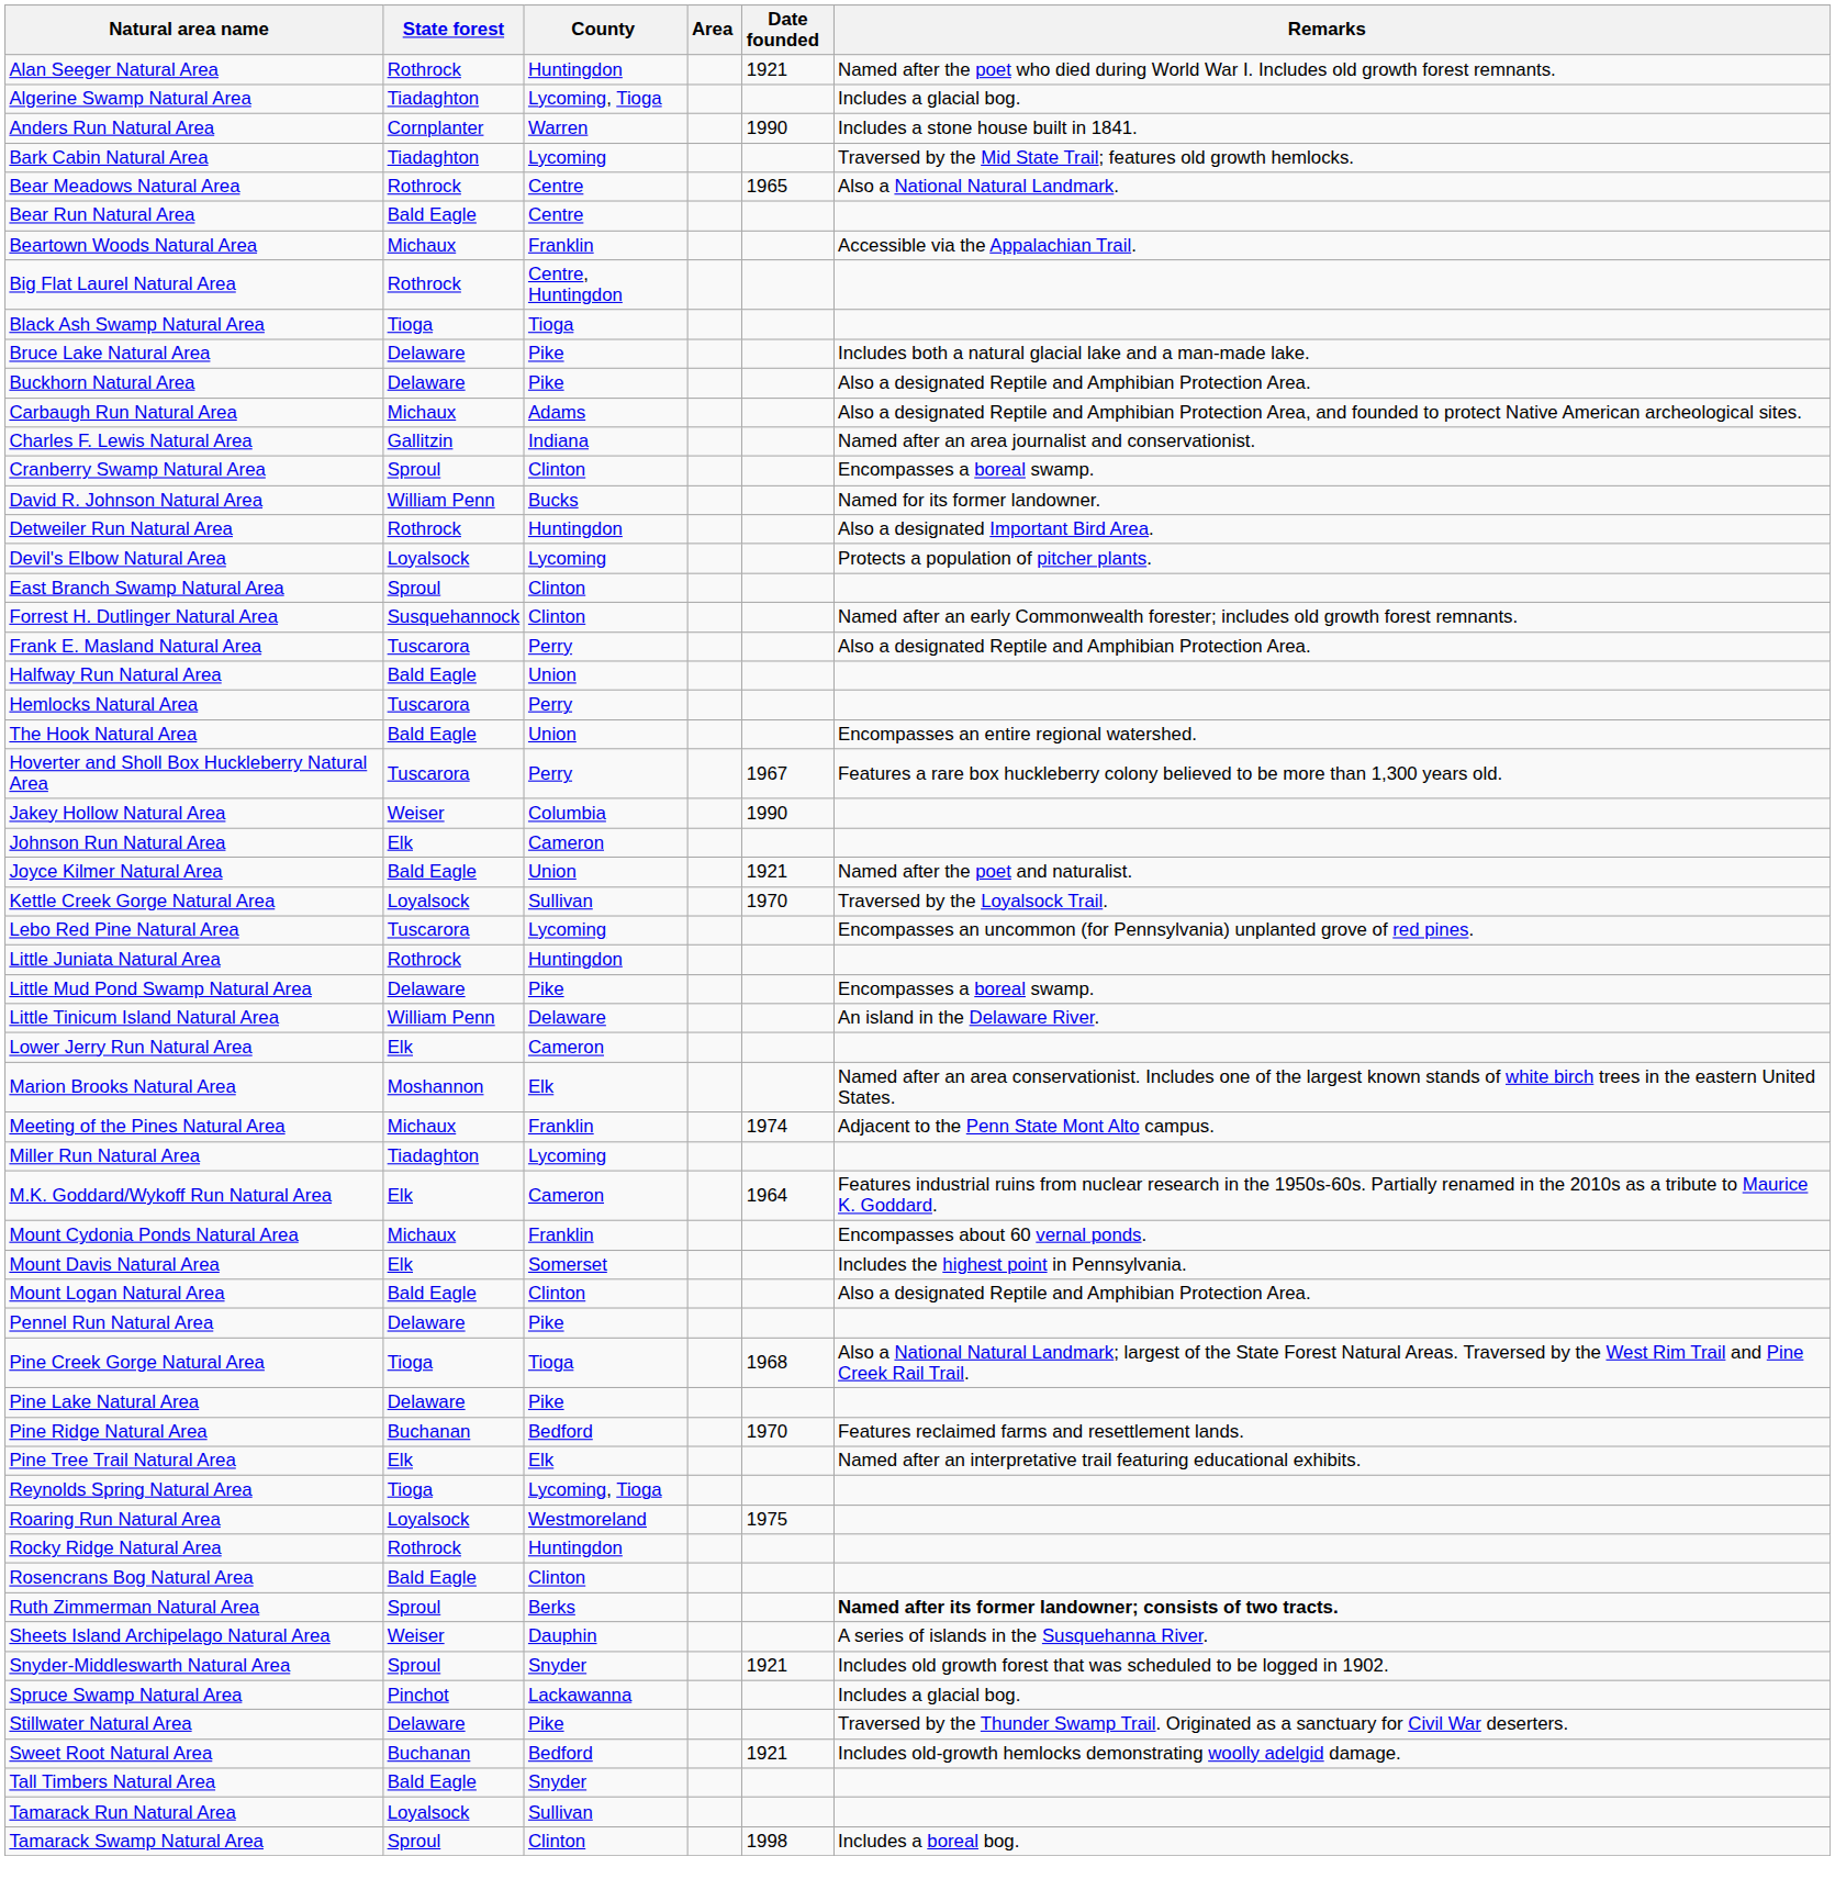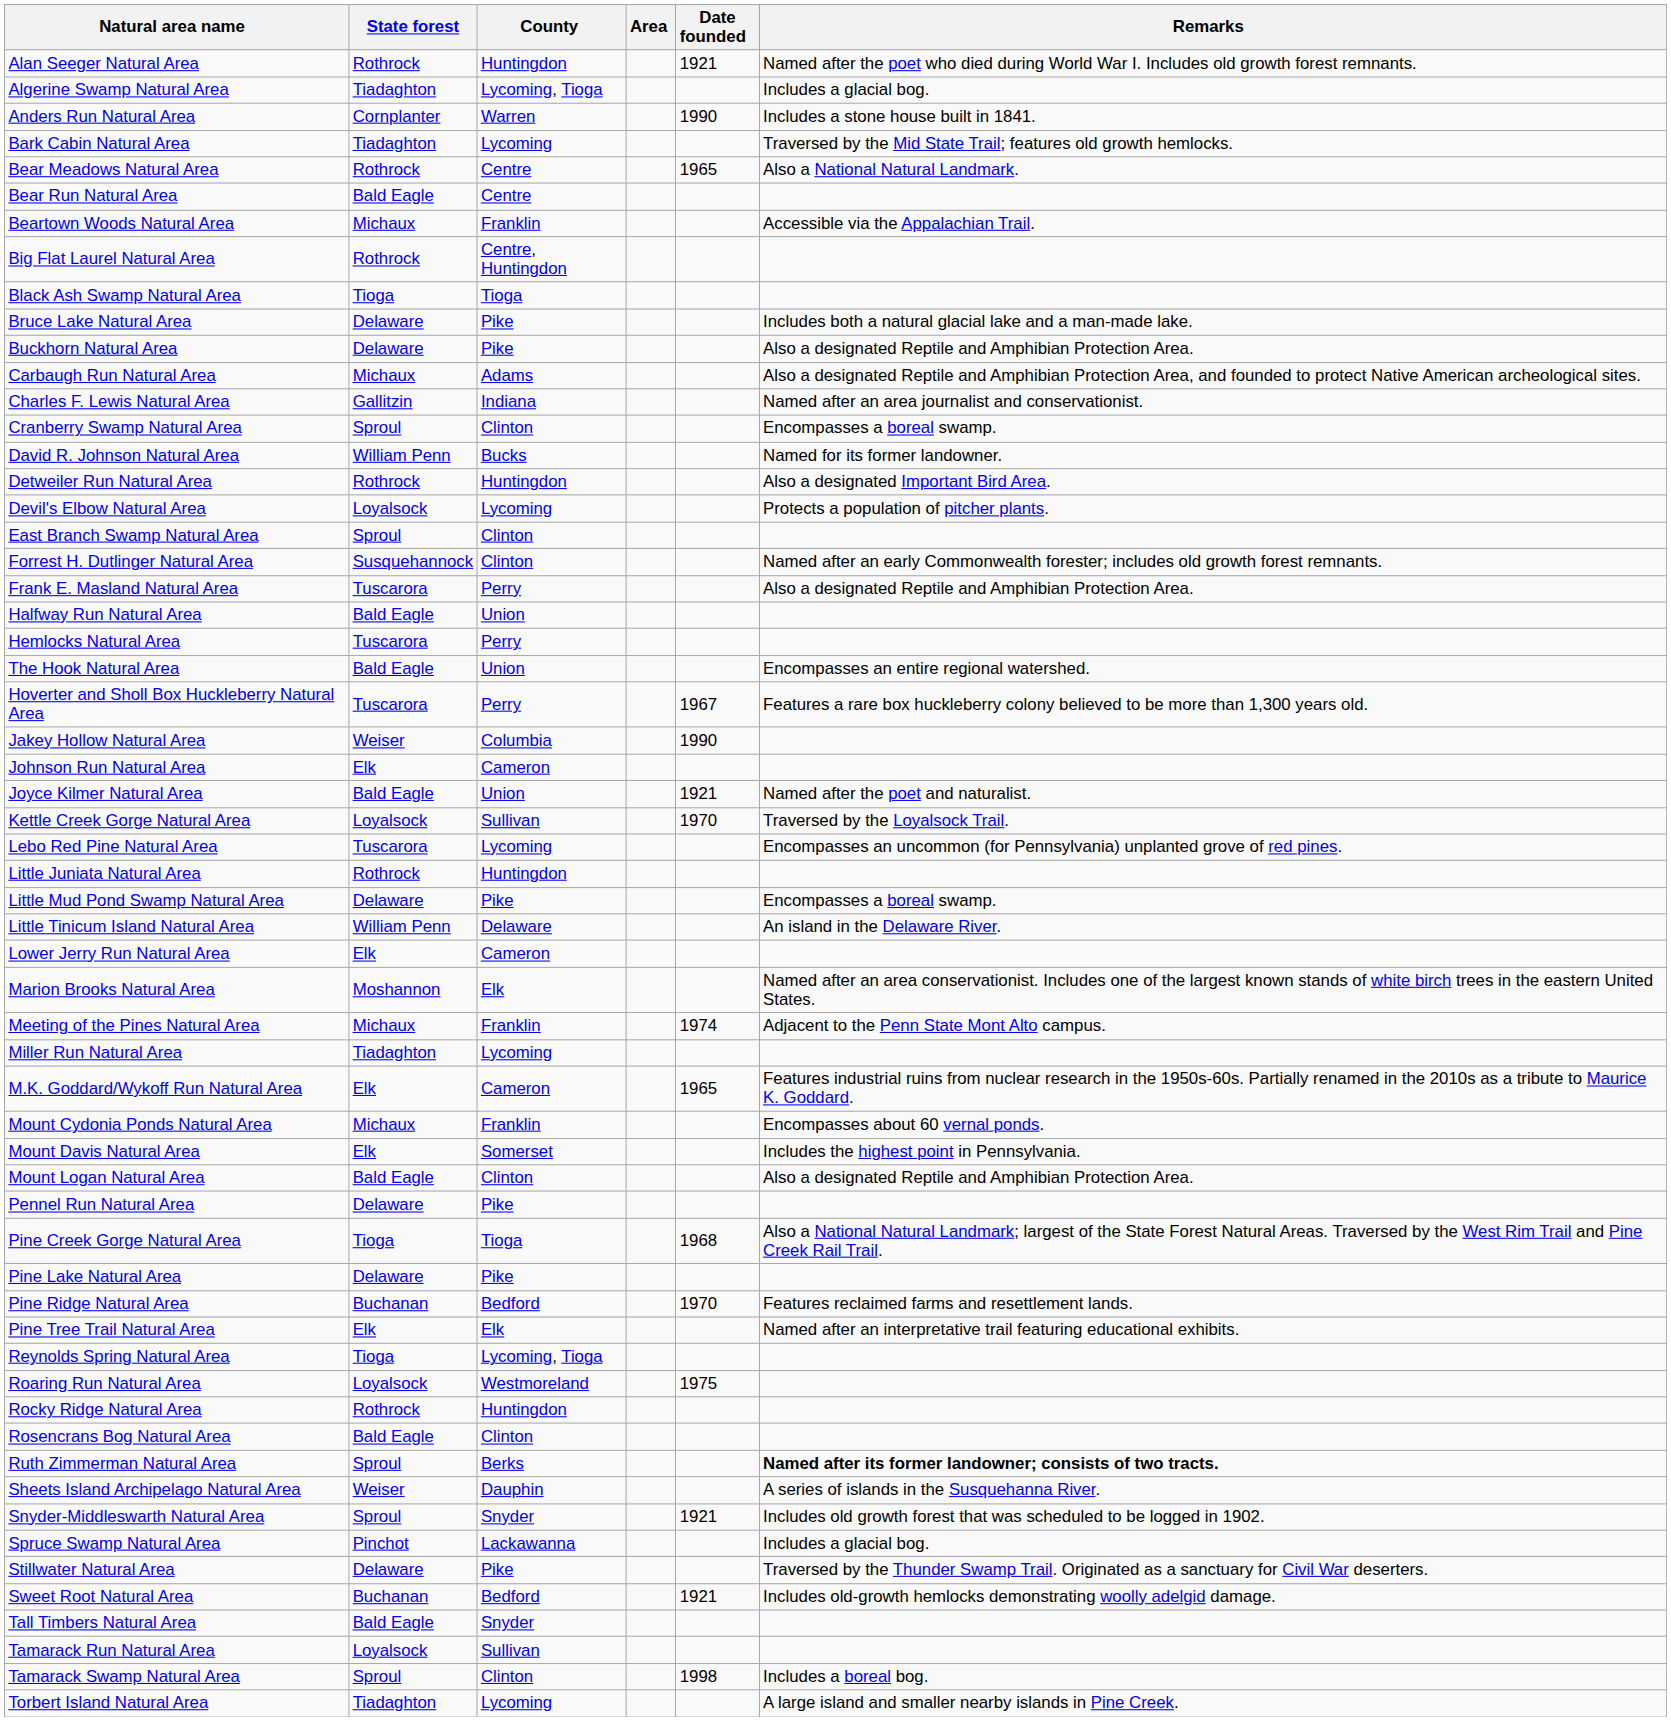 <table class="wikitable sortable" style="width:100%">
 <tr>
 <th width="*">Natural area name  </th>
 <th width="*"><a href='#'>State forest</a></th>
 <th width="*">County </th>
 <th width="*">Area </th>
 <th width="*">Date <br>founded  </th>
 <th width="*" class="unsortable">Remarks  </th>
 </tr>
 <tr ->
 <td><a href='#'>Alan Seeger Natural Area</a></td>
 <td><a href='#'>Rothrock</a></td>
 <td><a href='#'>Huntingdon</a></td>
 <td></td>
 <td>1921</td>
 <td>Named after the <a href='#'>poet</a> who died during World War I. Includes old growth forest remnants.</td>
 </tr>
 <tr ->
 <td><a href='#'>Algerine Swamp Natural Area</a></td>
 <td><a href='#'>Tiadaghton</a></td>
 <td><a href='#'>Lycoming</a>, <a href='#'>Tioga</a></td>
 <td></td>
 <td></td>
 <td>Includes a glacial bog.</td>
 </tr>
 <tr ->
 <td><a href='#'>Anders Run Natural Area</a></td>
 <td><a href='#'>Cornplanter</a></td>
 <td><a href='#'>Warren</a></td>
 <td></td>
 <td>1990</td>
 <td>Includes a stone house built in 1841.</td>
 </tr>
 <tr ->
 <td><a href='#'>Bark Cabin Natural Area</a></td>
 <td><a href='#'>Tiadaghton</a></td>
 <td><a href='#'>Lycoming</a></td>
 <td></td>
 <td></td>
 <td>Traversed by the <a href='#'>Mid State Trail</a>; features old growth hemlocks.</td>
 </tr>
 <tr ->
 <td><a href='#'>Bear Meadows Natural Area</a></td>
 <td><a href='#'>Rothrock</a></td>
 <td><a href='#'>Centre</a></td>
 <td></td>
 <td>1965</td>
 <td>Also a <a href='#'>National Natural Landmark</a>.</td>
 </tr>
 <tr ->
 <td><a href='#'>Bear Run Natural Area</a></td>
 <td><a href='#'>Bald Eagle</a></td>
 <td><a href='#'>Centre</a></td>
 <td></td>
 <td></td>
 <td></td>
 </tr>
 <tr ->
 <td><a href='#'>Beartown Woods Natural Area</a></td>
 <td><a href='#'>Michaux</a></td>
 <td><a href='#'>Franklin</a></td>
 <td></td>
 <td></td>
 <td>Accessible via the <a href='#'>Appalachian Trail</a>.</td>
 </tr>
 <tr ->
 <td><a href='#'>Big Flat Laurel Natural Area</a></td>
 <td><a href='#'>Rothrock</a></td>
 <td><a href='#'>Centre</a>, <a href='#'>Huntingdon</a></td>
 <td></td>
 <td></td>
 <td></td>
 </tr>
 <tr ->
 <td><a href='#'>Black Ash Swamp Natural Area</a></td>
 <td><a href='#'>Tioga</a></td>
 <td><a href='#'>Tioga</a></td>
 <td></td>
 <td></td>
 <td></td>
 </tr>
 <tr ->
 <td><a href='#'>Bruce Lake Natural Area</a></td>
 <td><a href='#'>Delaware</a></td>
 <td><a href='#'>Pike</a></td>
 <td></td>
 <td></td>
 <td>Includes both a natural glacial lake and a man-made lake.</td>
 </tr>
 <tr ->
 <td><a href='#'>Buckhorn Natural Area</a></td>
 <td><a href='#'>Delaware</a></td>
 <td><a href='#'>Pike</a></td>
 <td></td>
 <td></td>
 <td>Also a designated Reptile and Amphibian Protection Area.</td>
 </tr>
 <tr ->
 <td><a href='#'>Carbaugh Run Natural Area</a></td>
 <td><a href='#'>Michaux</a></td>
 <td><a href='#'>Adams</a></td>
 <td></td>
 <td></td>
 <td>Also a designated Reptile and Amphibian Protection Area, and founded to protect Native American archeological sites.</td>
 </tr>
 <tr ->
 <td><a href='#'>Charles F. Lewis Natural Area</a></td>
 <td><a href='#'>Gallitzin</a></td>
 <td><a href='#'>Indiana</a></td>
 <td></td>
 <td></td>
 <td>Named after an area journalist and conservationist.</td>
 </tr>
 <tr ->
 <td><a href='#'>Cranberry Swamp Natural Area</a></td>
 <td><a href='#'>Sproul</a></td>
 <td><a href='#'>Clinton</a></td>
 <td></td>
 <td></td>
 <td>Encompasses a <a href='#'>boreal</a> swamp.</td>
 </tr>
 <tr ->
 <td><a href='#'>David R. Johnson Natural Area</a></td>
 <td><a href='#'>William Penn</a></td>
 <td><a href='#'>Bucks</a></td>
 <td></td>
 <td></td>
 <td>Named for its former landowner.</td>
 </tr>
 <tr ->
 <td><a href='#'>Detweiler Run Natural Area</a></td>
 <td><a href='#'>Rothrock</a></td>
 <td><a href='#'>Huntingdon</a></td>
 <td></td>
 <td></td>
 <td>Also a designated <a href='#'>Important Bird Area</a>.</td>
 </tr>
 <tr ->
 <td><a href='#'>Devil's Elbow Natural Area</a></td>
 <td><a href='#'>Loyalsock</a></td>
 <td><a href='#'>Lycoming</a></td>
 <td></td>
 <td></td>
 <td>Protects a population of <a href='#'>pitcher plants</a>.</td>
 </tr>
 <tr ->
 <td><a href='#'>East Branch Swamp Natural Area</a></td>
 <td><a href='#'>Sproul</a></td>
 <td><a href='#'>Clinton</a></td>
 <td></td>
 <td></td>
 <td></td>
 </tr>
 <tr ->
 <td><a href='#'>Forrest H. Dutlinger Natural Area</a></td>
 <td><a href='#'>Susquehannock</a></td>
 <td><a href='#'>Clinton</a></td>
 <td></td>
 <td></td>
 <td>Named after an early Commonwealth forester; includes old growth forest remnants.</td>
 </tr>
 <tr ->
 <td><a href='#'>Frank E. Masland Natural Area</a></td>
 <td><a href='#'>Tuscarora</a></td>
 <td><a href='#'>Perry</a></td>
 <td></td>
 <td></td>
 <td>Also a designated Reptile and Amphibian Protection Area.</td>
 </tr>
 <tr ->
 <td><a href='#'>Halfway Run Natural Area</a></td>
 <td><a href='#'>Bald Eagle</a></td>
 <td><a href='#'>Union</a></td>
 <td></td>
 <td></td>
 <td></td>
 </tr>
 <tr ->
 <td><a href='#'>Hemlocks Natural Area</a></td>
 <td><a href='#'>Tuscarora</a></td>
 <td><a href='#'>Perry</a></td>
 <td></td>
 <td></td>
 <td></td>
 </tr>
 <tr ->
 <td><a href='#'>The Hook Natural Area</a></td>
 <td><a href='#'>Bald Eagle</a></td>
 <td><a href='#'>Union</a></td>
 <td></td>
 <td></td>
 <td>Encompasses an entire regional watershed.</td>
 </tr>
 <tr ->
 <td><a href='#'>Hoverter and Sholl Box Huckleberry Natural Area</a></td>
 <td><a href='#'>Tuscarora</a></td>
 <td><a href='#'>Perry</a></td>
 <td></td>
 <td>1967</td>
 <td>Features a rare box huckleberry colony believed to be more than 1,300 years old.</td>
 </tr>
 <tr ->
 <td><a href='#'>Jakey Hollow Natural Area</a></td>
 <td><a href='#'>Weiser</a></td>
 <td><a href='#'>Columbia</a></td>
 <td></td>
 <td>1990</td>
 <td></td>
 </tr>
 <tr ->
 <td><a href='#'>Johnson Run Natural Area</a></td>
 <td><a href='#'>Elk</a></td>
 <td><a href='#'>Cameron</a></td>
 <td></td>
 <td></td>
 <td></td>
 </tr>
 <tr ->
 <td><a href='#'>Joyce Kilmer Natural Area</a></td>
 <td><a href='#'>Bald Eagle</a></td>
 <td><a href='#'>Union</a></td>
 <td></td>
 <td>1921</td>
 <td>Named after the <a href='#'>poet</a> and naturalist.</td>
 </tr>
 <tr ->
 <td><a href='#'>Kettle Creek Gorge Natural Area</a></td>
 <td><a href='#'>Loyalsock</a></td>
 <td><a href='#'>Sullivan</a></td>
 <td></td>
 <td>1970</td>
 <td>Traversed by the <a href='#'>Loyalsock Trail</a>.</td>
 </tr>
 <tr ->
 <td><a href='#'>Lebo Red Pine Natural Area</a></td>
 <td><a href='#'>Tuscarora</a></td>
 <td><a href='#'>Lycoming</a></td>
 <td></td>
 <td></td>
 <td>Encompasses an uncommon (for Pennsylvania) unplanted grove of <a href='#'>red pines</a>.</td>
 </tr>
 <tr ->
 <td><a href='#'>Little Juniata Natural Area</a></td>
 <td><a href='#'>Rothrock</a></td>
 <td><a href='#'>Huntingdon</a></td>
 <td></td>
 <td></td>
 <td></td>
 </tr>
 <tr ->
 <td><a href='#'>Little Mud Pond Swamp Natural Area</a></td>
 <td><a href='#'>Delaware</a></td>
 <td><a href='#'>Pike</a></td>
 <td></td>
 <td></td>
 <td>Encompasses a <a href='#'>boreal</a> swamp.</td>
 </tr>
 <tr ->
 <td><a href='#'>Little Tinicum Island Natural Area</a></td>
 <td><a href='#'>William Penn</a></td>
 <td><a href='#'>Delaware</a></td>
 <td></td>
 <td></td>
 <td>An island in the <a href='#'>Delaware River</a>.</td>
 </tr>
 <tr ->
 <td><a href='#'>Lower Jerry Run Natural Area</a></td>
 <td><a href='#'>Elk</a></td>
 <td><a href='#'>Cameron</a></td>
 <td></td>
 <td></td>
 <td></td>
 </tr>
 <tr ->
 <td><a href='#'>Marion Brooks Natural Area</a></td>
 <td><a href='#'>Moshannon</a></td>
 <td><a href='#'>Elk</a></td>
 <td></td>
 <td></td>
 <td>Named after an area conservationist. Includes one of the largest known stands of <a href='#'>white birch</a> trees in the eastern United States.</td>
 </tr>
 <tr ->
 <td><a href='#'>Meeting of the Pines Natural Area</a></td>
 <td><a href='#'>Michaux</a></td>
 <td><a href='#'>Franklin</a></td>
 <td></td>
 <td>1974</td>
 <td>Adjacent to the <a href='#'>Penn State Mont Alto</a> campus.</td>
 </tr>
 <tr ->
 <td><a href='#'>Miller Run Natural Area</a></td>
 <td><a href='#'>Tiadaghton</a></td>
 <td><a href='#'>Lycoming</a></td>
 <td></td>
 <td></td>
 <td></td>
 </tr>
 <tr ->
 <td><a href='#'>M.K. Goddard/Wykoff Run Natural Area</a></td>
 <td><a href='#'>Elk</a></td>
 <td><a href='#'>Cameron</a></td>
 <td></td>
-<td>1964</td>
+<td>1965</td>
 <td>Features industrial ruins from nuclear research in the 1950s-60s. Partially renamed in the 2010s as a tribute to <a href='#'>Maurice K. Goddard</a>.</td>
 </tr>
 <tr ->
 <td><a href='#'>Mount Cydonia Ponds Natural Area</a></td>
 <td><a href='#'>Michaux</a></td>
 <td><a href='#'>Franklin</a></td>
 <td></td>
 <td></td>
 <td>Encompasses about 60 <a href='#'>vernal ponds</a>.</td>
 </tr>
 <tr ->
 <td><a href='#'>Mount Davis Natural Area</a></td>
 <td><a href='#'>Elk</a></td>
 <td><a href='#'>Somerset</a></td>
 <td></td>
 <td></td>
 <td>Includes the <a href='#'>highest point</a> in Pennsylvania.</td>
 </tr>
 <tr ->
 <td><a href='#'>Mount Logan Natural Area</a></td>
 <td><a href='#'>Bald Eagle</a></td>
 <td><a href='#'>Clinton</a></td>
 <td></td>
 <td></td>
 <td>Also a designated Reptile and Amphibian Protection Area.</td>
 </tr>
 <tr ->
 <td><a href='#'>Pennel Run Natural Area</a></td>
 <td><a href='#'>Delaware</a></td>
 <td><a href='#'>Pike</a></td>
 <td></td>
 <td></td>
 <td></td>
 </tr>
 <tr ->
 <td><a href='#'>Pine Creek Gorge Natural Area</a></td>
 <td><a href='#'>Tioga</a></td>
 <td><a href='#'>Tioga</a></td>
 <td></td>
 <td>1968</td>
 <td>Also a <a href='#'>National Natural Landmark</a>; largest of the State Forest Natural Areas. Traversed by the <a href='#'>West Rim Trail</a> and <a href='#'>Pine Creek Rail Trail</a>.</td>
 </tr>
 <tr ->
 <td><a href='#'>Pine Lake Natural Area</a></td>
 <td><a href='#'>Delaware</a></td>
 <td><a href='#'>Pike</a></td>
 <td></td>
 <td></td>
 <td></td>
 </tr>
 <tr ->
 <td><a href='#'>Pine Ridge Natural Area</a></td>
 <td><a href='#'>Buchanan</a></td>
 <td><a href='#'>Bedford</a></td>
 <td></td>
 <td>1970</td>
 <td>Features reclaimed farms and resettlement lands.</td>
 </tr>
 <tr ->
 <td><a href='#'>Pine Tree Trail Natural Area</a></td>
 <td><a href='#'>Elk</a></td>
 <td><a href='#'>Elk</a></td>
 <td></td>
 <td></td>
 <td>Named after an interpretative trail featuring educational exhibits.</td>
 </tr>
 <tr ->
 <td><a href='#'>Reynolds Spring Natural Area</a></td>
 <td><a href='#'>Tioga</a></td>
 <td><a href='#'>Lycoming</a>, <a href='#'>Tioga</a></td>
 <td></td>
 <td></td>
 <td></td>
 </tr>
 <tr ->
 <td><a href='#'>Roaring Run Natural Area</a></td>
 <td><a href='#'>Loyalsock</a></td>
 <td><a href='#'>Westmoreland</a></td>
 <td></td>
 <td>1975</td>
 <td></td>
 </tr>
 <tr ->
 <td><a href='#'>Rocky Ridge Natural Area</a></td>
 <td><a href='#'>Rothrock</a></td>
 <td><a href='#'>Huntingdon</a></td>
 <td></td>
 <td></td>
 <td></td>
 </tr>
 <tr ->
 <td><a href='#'>Rosencrans Bog Natural Area</a></td>
 <td><a href='#'>Bald Eagle</a></td>
 <td><a href='#'>Clinton</a></td>
 <td></td>
 <td></td>
 <td></td>
 </tr>
 <tr ->
 <td><a href='#'>Ruth Zimmerman Natural Area</a></td>
 <td><a href='#'>Sproul</a></td>
 <td><a href='#'>Berks</a></td>
 <td></td>
 <td></td>
 <td><strong>Named after its former landowner; consists of two tracts.</strong></td>
 </tr>
 <tr ->
 <td><a href='#'>Sheets Island Archipelago Natural Area</a></td>
 <td><a href='#'>Weiser</a></td>
 <td><a href='#'>Dauphin</a></td>
 <td></td>
 <td></td>
 <td>A series of islands in the <a href='#'>Susquehanna River</a>.</td>
 </tr>
 <tr ->
 <td><a href='#'>Snyder-Middleswarth Natural Area</a></td>
 <td><a href='#'>Sproul</a></td>
 <td><a href='#'>Snyder</a></td>
 <td></td>
 <td>1921</td>
 <td>Includes old growth forest that was scheduled to be logged in 1902.</td>
 </tr>
 <tr ->
 <td><a href='#'>Spruce Swamp Natural Area</a></td>
 <td><a href='#'>Pinchot</a></td>
 <td><a href='#'>Lackawanna</a></td>
 <td></td>
 <td></td>
 <td>Includes a glacial bog.</td>
 </tr>
 <tr ->
 <td><a href='#'>Stillwater Natural Area</a></td>
 <td><a href='#'>Delaware</a></td>
 <td><a href='#'>Pike</a></td>
 <td></td>
 <td></td>
 <td>Traversed by the <a href='#'>Thunder Swamp Trail</a>. Originated as a sanctuary for <a href='#'>Civil War</a> deserters.</td>
 </tr>
 <tr ->
 <td><a href='#'>Sweet Root Natural Area</a></td>
 <td><a href='#'>Buchanan</a></td>
 <td><a href='#'>Bedford</a></td>
 <td></td>
 <td>1921</td>
 <td>Includes old-growth hemlocks demonstrating <a href='#'>woolly adelgid</a> damage.</td>
 </tr>
 <tr ->
 <td><a href='#'>Tall Timbers Natural Area</a></td>
 <td><a href='#'>Bald Eagle</a></td>
 <td><a href='#'>Snyder</a></td>
 <td></td>
 <td></td>
 <td></td>
 </tr>
 <tr ->
 <td><a href='#'>Tamarack Run Natural Area</a></td>
 <td><a href='#'>Loyalsock</a></td>
 <td><a href='#'>Sullivan</a></td>
 <td></td>
 <td></td>
 <td></td>
 </tr>
 <tr ->
 <td><a href='#'>Tamarack Swamp Natural Area</a></td>
 <td><a href='#'>Sproul</a></td>
 <td><a href='#'>Clinton</a></td>
 <td></td>
 <td>1998</td>
 <td>Includes a <a href='#'>boreal</a> bog.</td>
 </tr>
+<tr ->
+<td><a href='#'>Torbert Island Natural Area</a></td>
+<td><a href='#'>Tiadaghton</a></td>
+<td><a href='#'>Lycoming</a></td>
+<td></td>
+<td></td>
+<td>A large island and smaller nearby islands in <a href='#'>Pine Creek</a>.</td>
+</tr>
 </table>
